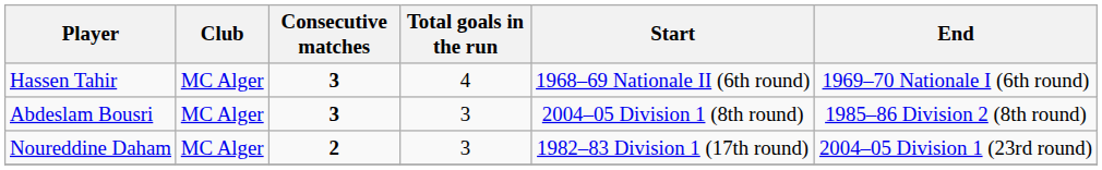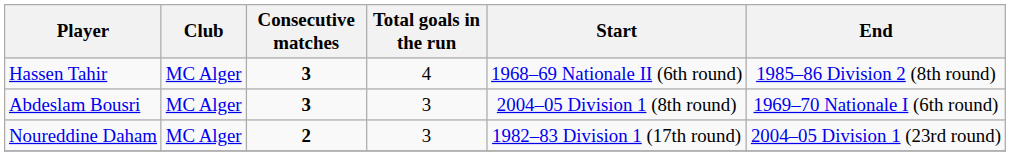 <table class="wikitable plainrowheaders sortable" style="text-align:center;font-size:95%">
 <tr>
 <th>Player</th>
 <th>Club</th>
 <th width=90>Consecutive matches</th>
 <th width=90>Total goals in the run</th>
 <th>Start</th>
 <th>End</th>
 </tr>
 <tr>
 <td style="text-align:left;"> <a href='#'>Hassen Tahir</a></td>
 <td style="text-align:center;"><a href='#'>MC Alger</a></td>
 <td style="text-align:center;"><strong>3</strong></td>
 <td style="text-align:center;">4</td>
 <td style="text-align:center;"><a href='#'>1968–69 Nationale II</a> (6th round)</td>
-<td style="text-align:center;"><a href='#'>1969–70 Nationale I</a> (6th round)</td>
+<td style="text-align:center;"><a href='#'>1985–86 Division 2</a> (8th round)</td>
 </tr>
 <tr>
 <td style="text-align:left;"> <a href='#'>Abdeslam Bousri</a></td>
 <td style="text-align:center;"><a href='#'>MC Alger</a></td>
 <td style="text-align:center;"><strong>3</strong></td>
 <td style="text-align:center;">3</td>
 <td style="text-align:center;"><a href='#'>2004–05 Division 1</a> (8th round)</td>
-<td style="text-align:center;"><a href='#'>1985–86 Division 2</a> (8th round)</td>
+<td style="text-align:center;"><a href='#'>1969–70 Nationale I</a> (6th round)</td>
 </tr>
 <tr>
 <td style="text-align:left;"> <a href='#'>Noureddine Daham</a></td>
 <td style="text-align:center;"><a href='#'>MC Alger</a></td>
 <td style="text-align:center;"><strong>2</strong></td>
 <td style="text-align:center;">3</td>
 <td style="text-align:center;"><a href='#'>1982–83 Division 1</a> (17th round)</td>
 <td style="text-align:center;"><a href='#'>2004–05 Division 1</a> (23rd round)</td>
 </tr>
 <tr>
 </tr>
 </table>
